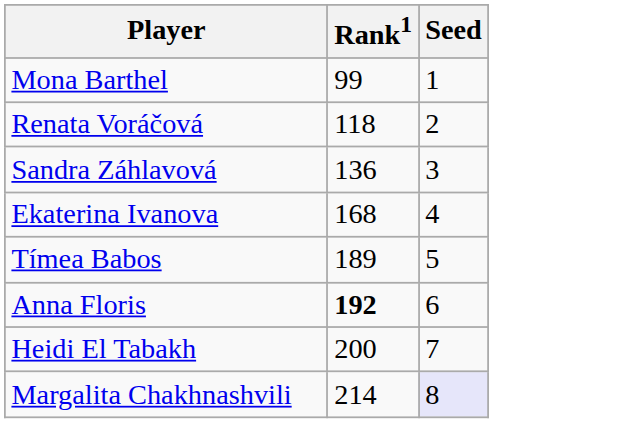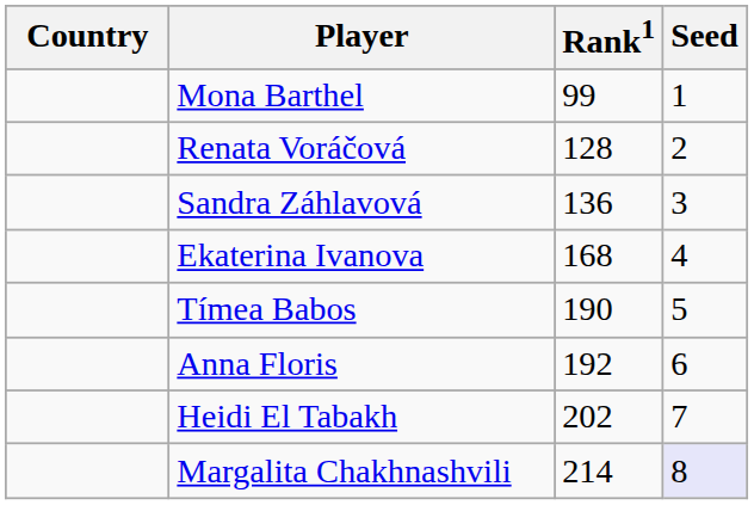 <table class="sortable wikitable">
 <tr>
+<th width="70">Country</th>
 <th width="175">Player</th>
 <th>Rank<sup>1</sup></th>
 <th>Seed</th>
 </tr>
 <tr>
+<td></td>
 <td><a href='#'>Mona Barthel</a></td>
 <td>99</td>
 <td>1</td>
 </tr>
 <tr>
+<td></td>
 <td><a href='#'>Renata Voráčová</a></td>
-<td>118</td>
+<td>128</td>
 <td>2</td>
 </tr>
 <tr>
+<td></td>
 <td><a href='#'>Sandra Záhlavová</a></td>
 <td>136</td>
 <td>3</td>
 </tr>
 <tr>
+<td></td>
 <td><a href='#'>Ekaterina Ivanova</a></td>
 <td>168</td>
 <td>4</td>
 </tr>
 <tr>
+<td></td>
 <td><a href='#'>Tímea Babos</a></td>
-<td>189</td>
+<td>190</td>
 <td>5</td>
 </tr>
 <tr>
+<td></td>
 <td><a href='#'>Anna Floris</a></td>
-<td><strong>192</strong></td>
+<td>192</td>
 <td>6</td>
 </tr>
 <tr>
+<td></td>
 <td><a href='#'>Heidi El Tabakh</a></td>
-<td>200</td>
+<td>202</td>
 <td>7</td>
 </tr>
 <tr>
+<td></td>
 <td><a href='#'>Margalita Chakhnashvili</a></td>
 <td>214</td>
 <td style="background: lavender;">8</td>
 </tr>
 </table>
